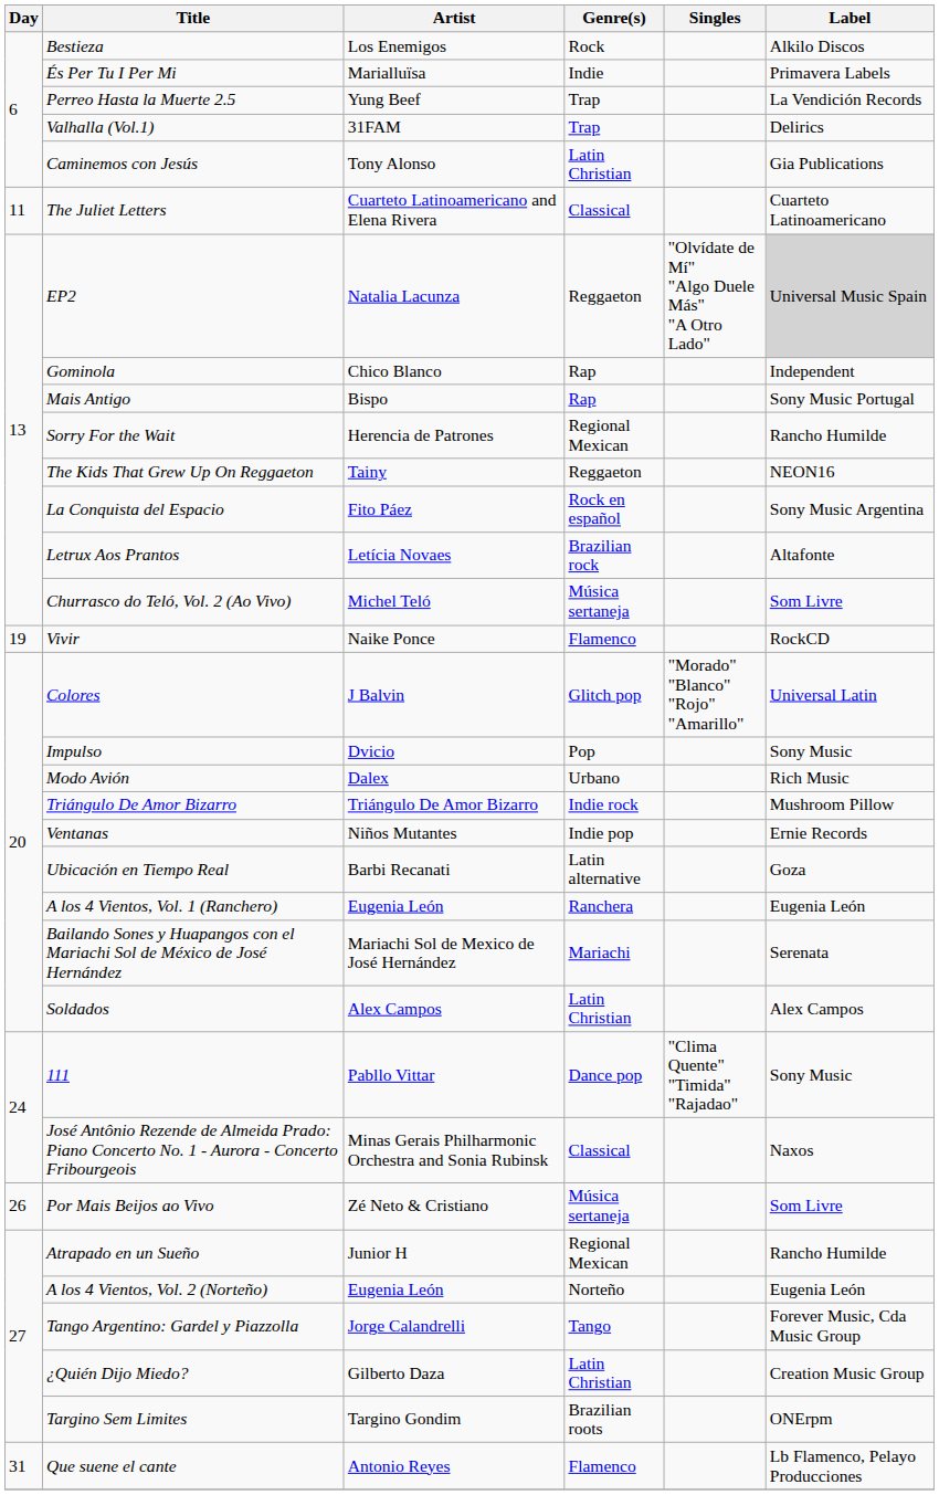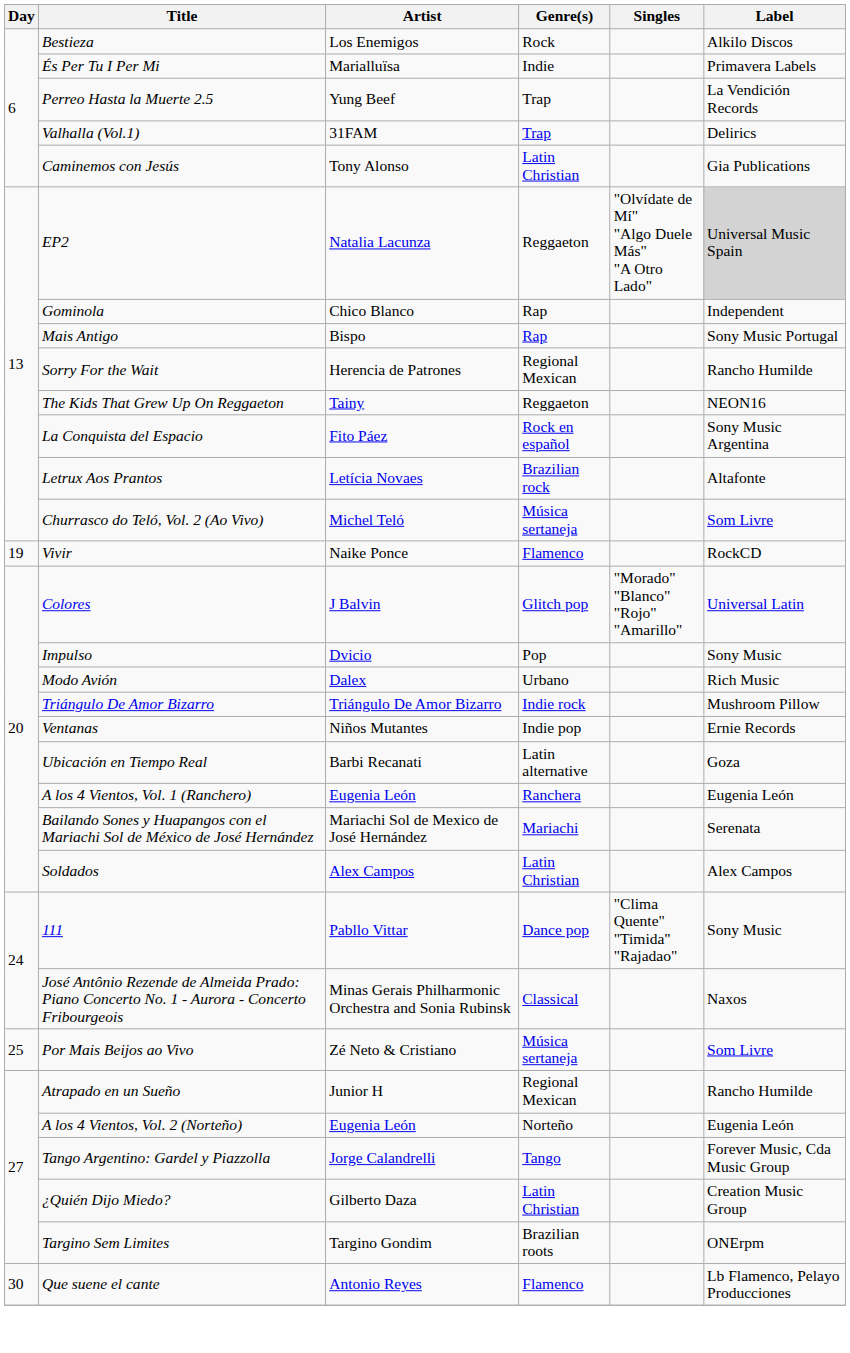 <table class="wikitable sortable" style="text-align: left;">
 <tr>
 <th>Day</th>
 <th>Title</th>
 <th>Artist</th>
 <th>Genre(s)</th>
 <th>Singles</th>
 <th>Label</th>
 </tr>
 <tr>
 <td rowspan="5">6</td>
 <td><em>Bestieza</em></td>
 <td>Los Enemigos</td>
 <td>Rock</td>
 <td></td>
 <td>Alkilo Discos</td>
 </tr>
 <tr>
 <td><em>És Per Tu I Per Mi</em></td>
 <td>Marialluïsa</td>
 <td>Indie</td>
 <td></td>
 <td>Primavera Labels</td>
 </tr>
 <tr>
 <td><em>Perreo Hasta la Muerte 2.5</em></td>
 <td>Yung Beef</td>
 <td>Trap</td>
 <td></td>
 <td>La Vendición Records</td>
 </tr>
 <tr>
 <td><em>Valhalla (Vol.1)</em></td>
 <td>31FAM</td>
 <td><a href='#'>Trap</a></td>
 <td></td>
 <td>Delirics</td>
 </tr>
 <tr>
 <td><em>Caminemos con Jesús</em></td>
 <td>Tony Alonso</td>
 <td><a href='#'>Latin Christian</a></td>
 <td></td>
 <td>Gia Publications</td>
-</tr>
-<tr>
-<td>11</td>
-<td><em>The Juliet Letters</em></td>
-<td><a href='#'>Cuarteto Latinoamericano</a> and Elena Rivera</td>
-<td><a href='#'>Classical</a></td>
-<td></td>
-<td>Cuarteto Latinoamericano</td>
 </tr>
 <tr>
 <td rowspan="8">13</td>
 <td><em>EP2</em></td>
 <td><a href='#'>Natalia Lacunza</a></td>
 <td>Reggaeton</td>
 <td>"Olvídate de Mí"<br>"Algo Duele Más"<br>"A Otro Lado"</td>
 <td style="background: lightgrey;">Universal Music Spain</td>
 </tr>
 <tr>
 <td><em>Gominola</em></td>
 <td>Chico Blanco</td>
 <td>Rap</td>
 <td></td>
 <td>Independent</td>
 </tr>
 <tr>
 <td><em>Mais Antigo</em></td>
 <td>Bispo</td>
 <td><a href='#'>Rap</a></td>
 <td></td>
 <td>Sony Music Portugal</td>
 </tr>
 <tr>
 <td><em>Sorry For the Wait</em></td>
 <td>Herencia de Patrones</td>
 <td>Regional Mexican</td>
 <td></td>
 <td>Rancho Humilde</td>
 </tr>
 <tr>
 <td><em>The Kids That Grew Up On Reggaeton</em></td>
 <td><a href='#'>Tainy</a></td>
 <td>Reggaeton</td>
 <td></td>
 <td>NEON16</td>
 </tr>
 <tr>
 <td><em>La Conquista del Espacio</em></td>
 <td><a href='#'>Fito Páez</a></td>
 <td><a href='#'>Rock en español</a></td>
 <td></td>
 <td>Sony Music Argentina</td>
 </tr>
 <tr>
 <td><em>Letrux Aos Prantos</em></td>
 <td><a href='#'>Letícia Novaes</a></td>
 <td><a href='#'>Brazilian rock</a></td>
 <td></td>
 <td>Altafonte</td>
 </tr>
 <tr>
 <td><em>Churrasco do Teló, Vol. 2 (Ao Vivo)</em></td>
 <td><a href='#'>Michel Teló</a></td>
 <td><a href='#'>Música sertaneja</a></td>
 <td></td>
 <td><a href='#'>Som Livre</a></td>
 </tr>
 <tr>
 <td>19</td>
 <td><em>Vivir</em></td>
 <td>Naike Ponce</td>
 <td><a href='#'>Flamenco</a></td>
 <td></td>
 <td>RockCD</td>
 </tr>
 <tr>
 <td rowspan="9">20</td>
 <td><em><a href='#'>Colores</a></em></td>
 <td><a href='#'>J Balvin</a></td>
 <td><a href='#'>Glitch pop</a></td>
 <td>"Morado"<br>"Blanco"<br>"Rojo"<br>"Amarillo"</td>
 <td><a href='#'>Universal Latin</a></td>
 </tr>
 <tr>
 <td><em>Impulso</em></td>
 <td><a href='#'>Dvicio</a></td>
 <td>Pop</td>
 <td></td>
 <td>Sony Music</td>
 </tr>
 <tr>
 <td><em>Modo Avión</em></td>
 <td><a href='#'>Dalex</a></td>
 <td>Urbano</td>
 <td></td>
 <td>Rich Music</td>
 </tr>
 <tr>
 <td><a href='#'><em>Triángulo De Amor Bizarro</em></a></td>
 <td><a href='#'>Triángulo De Amor Bizarro</a></td>
 <td><a href='#'>Indie rock</a></td>
 <td></td>
 <td>Mushroom Pillow</td>
 </tr>
 <tr>
 <td><em>Ventanas</em></td>
 <td>Niños Mutantes</td>
 <td>Indie pop</td>
 <td></td>
 <td>Ernie Records</td>
 </tr>
 <tr>
 <td><em>Ubicación en Tiempo Real</em></td>
 <td>Barbi Recanati</td>
 <td>Latin alternative</td>
 <td></td>
 <td>Goza</td>
 </tr>
 <tr>
 <td><em>A los 4 Vientos, Vol. 1 (Ranchero)</em></td>
 <td><a href='#'>Eugenia León</a></td>
 <td><a href='#'>Ranchera</a></td>
 <td></td>
 <td>Eugenia León</td>
 </tr>
 <tr>
 <td><em>Bailando Sones y Huapangos con el Mariachi Sol de México de José Hernández</em></td>
 <td>Mariachi Sol de Mexico de José Hernández</td>
 <td><a href='#'>Mariachi</a></td>
 <td></td>
 <td>Serenata</td>
 </tr>
 <tr>
 <td><em>Soldados</em></td>
 <td><a href='#'>Alex Campos</a></td>
 <td><a href='#'>Latin Christian</a></td>
 <td></td>
 <td>Alex Campos</td>
 </tr>
 <tr>
 <td rowspan="2">24</td>
 <td><em><a href='#'>111</a></em></td>
 <td><a href='#'>Pabllo Vittar</a></td>
 <td><a href='#'>Dance pop</a></td>
 <td>"Clima Quente"<br>"Timida"<br>"Rajadao"</td>
 <td>Sony Music</td>
 </tr>
 <tr>
 <td><em>José Antônio Rezende de Almeida Prado: Piano Concerto No. 1 - Aurora - Concerto Fribourgeois</em></td>
 <td>Minas Gerais Philharmonic Orchestra and Sonia Rubinsk</td>
 <td><a href='#'>Classical</a></td>
 <td></td>
 <td>Naxos</td>
 </tr>
 <tr>
-<td>26</td>
+<td>25</td>
 <td><em>Por Mais Beijos ao Vivo</em></td>
 <td>Zé Neto & Cristiano</td>
 <td><a href='#'>Música sertaneja</a></td>
 <td></td>
 <td><a href='#'>Som Livre</a></td>
 </tr>
 <tr>
 <td rowspan="5">27</td>
 <td><em>Atrapado en un Sueño</em></td>
 <td>Junior H</td>
 <td>Regional Mexican</td>
 <td></td>
 <td>Rancho Humilde</td>
 </tr>
 <tr>
 <td><em>A los 4 Vientos, Vol. 2 (Norteño)</em></td>
 <td><a href='#'>Eugenia León</a></td>
 <td>Norteño</td>
 <td></td>
 <td>Eugenia León</td>
 </tr>
 <tr>
 <td><em>Tango Argentino: Gardel y Piazzolla</em></td>
 <td><a href='#'>Jorge Calandrelli</a></td>
 <td><a href='#'>Tango</a></td>
 <td></td>
 <td>Forever Music, Cda Music Group</td>
 </tr>
 <tr>
 <td><em>¿Quién Dijo Miedo?</em></td>
 <td>Gilberto Daza</td>
 <td><a href='#'>Latin Christian</a></td>
 <td></td>
 <td>Creation Music Group</td>
 </tr>
 <tr>
 <td><em>Targino Sem Limites</em></td>
 <td>Targino Gondim</td>
 <td>Brazilian roots</td>
 <td></td>
 <td>ONErpm</td>
 </tr>
 <tr>
-<td>31</td>
+<td>30</td>
 <td><em>Que suene el cante</em></td>
 <td><a href='#'>Antonio Reyes</a></td>
 <td><a href='#'>Flamenco</a></td>
 <td></td>
 <td>Lb Flamenco, Pelayo Producciones</td>
 </tr>
 <tr>
 </tr>
 </table>
